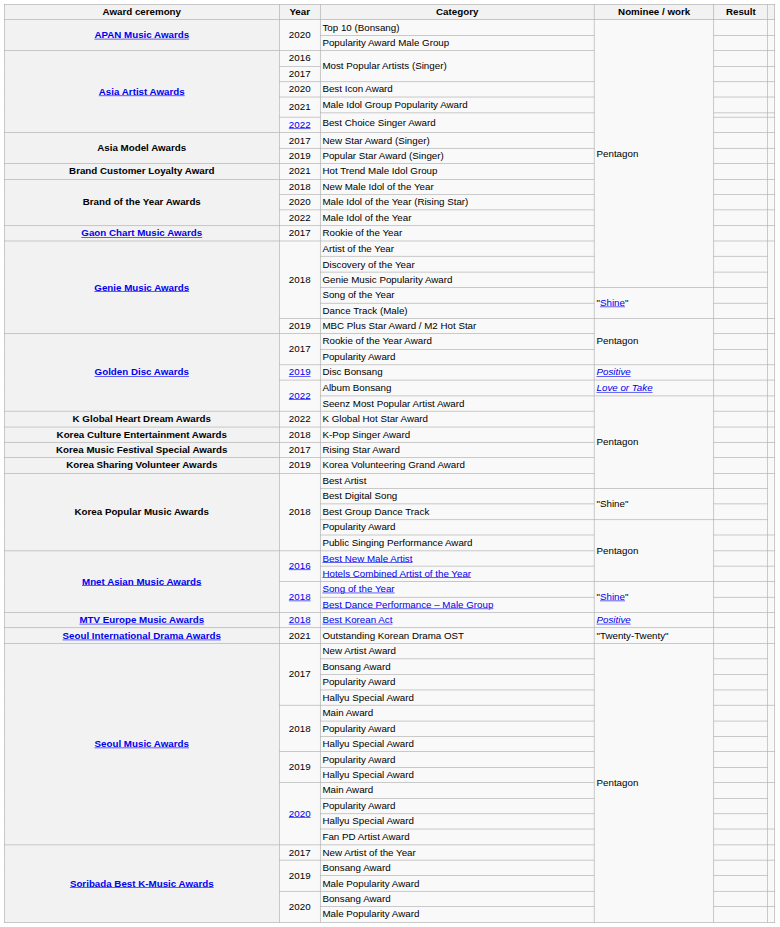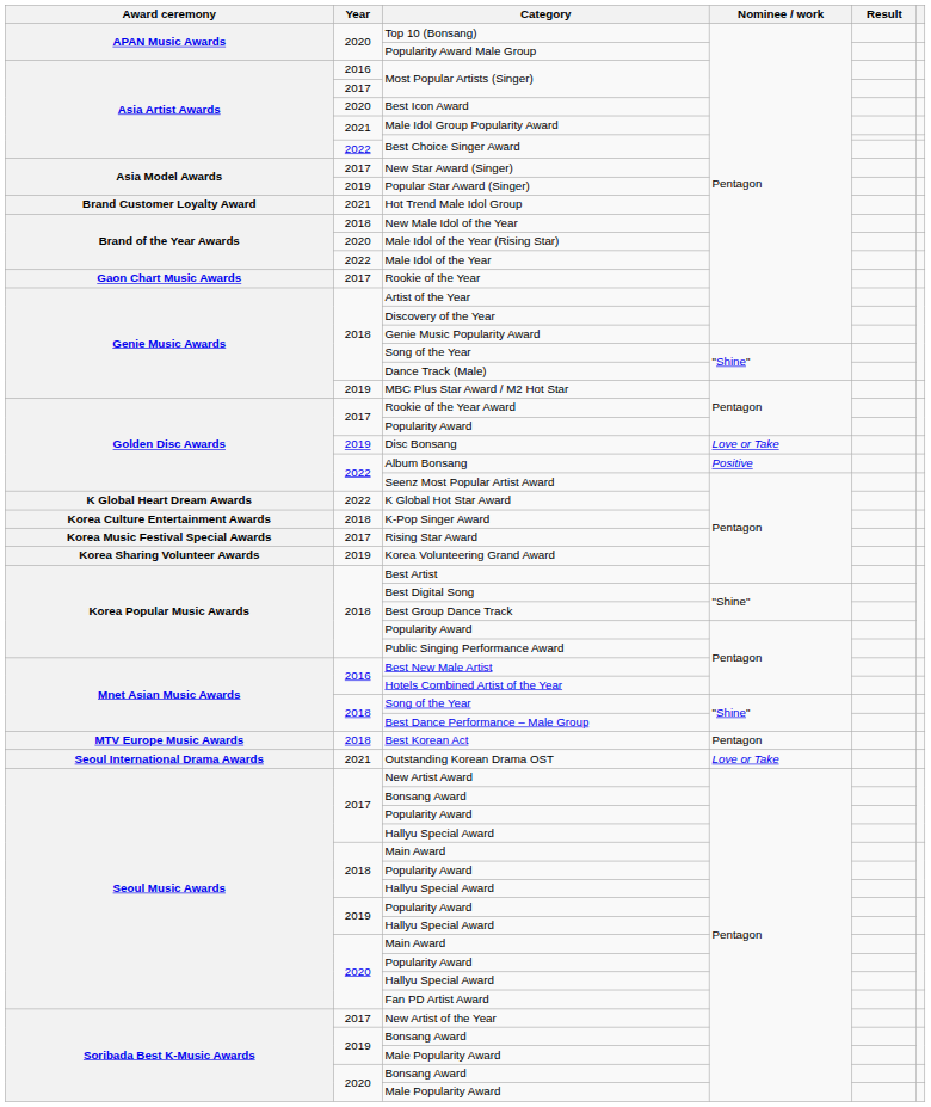 <table class="wikitable sortable plainrowheaders" style="width:100%">
 <tr>
 <th scope="col">Award ceremony</th>
 <th scope="col">Year</th>
 <th scope="col">Category</th>
 <th scope="col">Nominee / work</th>
 <th scope="col">Result</th>
 <th scope="col" class="unsortable"></th>
 </tr>
 <tr>
 <th scope="row" rowspan="2"><a href='#'>APAN Music Awards</a></th>
 <td rowspan="2" style="text-align:center">2020</td>
 <td>Top 10 (Bonsang)</td>
 <td rowspan="18">Pentagon</td>
 <td></td>
 <td style="text-align:center"></td>
 </tr>
 <tr>
 <td>Popularity Award Male Group</td>
 <td></td>
 <td style="text-align:center"></td>
 </tr>
 <tr>
 <th scope="row" rowspan="6"><a href='#'>Asia Artist Awards</a></th>
 <td style="text-align:center">2016</td>
 <td rowspan="2">Most Popular Artists (Singer)</td>
 <td></td>
 <td style="text-align:center"></td>
 </tr>
 <tr>
 <td style="text-align:center">2017</td>
 <td></td>
 <td style="text-align:center"></td>
 </tr>
 <tr>
 <td style="text-align:center">2020</td>
 <td>Best Icon Award</td>
 <td></td>
 <td style="text-align:center"></td>
 </tr>
 <tr>
 <td rowspan="2" style="text-align:center">2021</td>
 <td>Male Idol Group Popularity Award</td>
 <td></td>
 <td style="text-align:center"></td>
 </tr>
 <tr>
 <td rowspan="2">Best Choice Singer Award</td>
 <td></td>
 <td style="text-align:center"></td>
 </tr>
 <tr>
 <td style="text-align:center"><a href='#'>2022</a></td>
 <td></td>
 <td style="text-align:center"></td>
 </tr>
 <tr>
 <th scope="row" rowspan="2">Asia Model Awards</th>
 <td style="text-align:center">2017</td>
 <td>New Star Award (Singer)</td>
 <td></td>
 <td style="text-align:center"></td>
 </tr>
 <tr>
 <td style="text-align:center">2019</td>
 <td>Popular Star Award (Singer)</td>
 <td></td>
 <td style="text-align:center"></td>
 </tr>
 <tr>
 <th scope="row">Brand Customer Loyalty Award </th>
 <td style="text-align:center">2021</td>
 <td>Hot Trend Male Idol Group</td>
 <td></td>
 <td style="text-align:center"></td>
 </tr>
 <tr>
 <th scope=" row"rowspan="3">Brand of the Year Awards</th>
 <td style="text-align:center">2018</td>
 <td>New Male Idol of the Year</td>
 <td></td>
 <td style="text-align:center"></td>
 </tr>
 <tr>
 <td style="text-align:center">2020</td>
 <td>Male Idol of the Year (Rising Star)</td>
 <td></td>
 <td style="text-align:center"></td>
 </tr>
 <tr>
 <td style="text-align:center">2022</td>
 <td>Male Idol of the Year</td>
 <td></td>
 <td style="text-align:center"></td>
 </tr>
 <tr>
 <th scope="row"><a href='#'>Gaon Chart Music Awards</a></th>
 <td style="text-align:center">2017</td>
 <td>Rookie of the Year</td>
 <td></td>
 <td style="text-align:center"></td>
 </tr>
 <tr>
 <th scope="row" rowspan="6"><a href='#'>Genie Music Awards</a></th>
 <td rowspan="5" style="text-align:center">2018</td>
 <td>Artist of the Year</td>
 <td></td>
 <td rowspan="5" style="text-align:center"></td>
 </tr>
 <tr>
 <td>Discovery of the Year</td>
 <td></td>
 </tr>
 <tr>
 <td>Genie Music Popularity Award</td>
 <td></td>
 </tr>
 <tr>
 <td>Song of the Year</td>
 <td rowspan="2">"<a href='#'>Shine</a>"</td>
 <td></td>
 </tr>
 <tr>
 <td>Dance Track (Male)</td>
 <td></td>
 </tr>
 <tr>
 <td style="text-align:center">2019</td>
 <td>MBC Plus Star Award / M2 Hot Star</td>
 <td rowspan="3">Pentagon</td>
 <td></td>
 <td style="text-align:center"></td>
 </tr>
 <tr>
 <th scope="row" rowspan="5"><a href='#'>Golden Disc Awards</a></th>
 <td rowspan="2" style="text-align:center">2017</td>
 <td>Rookie of the Year Award</td>
 <td></td>
 <td rowspan="2" style="text-align:center"></td>
 </tr>
 <tr>
 <td>Popularity Award</td>
 <td></td>
 </tr>
 <tr>
 <td style="text-align:center"><a href='#'>2019</a></td>
 <td>Disc Bonsang</td>
-<td><a href='#'><em>Positive</em></a></td>
+<td><em><a href='#'>Love or Take</a></em></td>
 <td></td>
 <td style="text-align:center"></td>
 </tr>
 <tr>
 <td rowspan="2" style="text-align:center"><a href='#'>2022</a></td>
 <td>Album Bonsang</td>
-<td><em><a href='#'>Love or Take</a></em></td>
+<td><a href='#'><em>Positive</em></a></td>
 <td></td>
 <td style="text-align:center"></td>
 </tr>
 <tr>
 <td>Seenz Most Popular Artist Award</td>
 <td rowspan="6">Pentagon</td>
 <td></td>
 <td style="text-align:center"></td>
 </tr>
 <tr>
 <th scope="row">K Global Heart Dream Awards</th>
 <td style="text-align:center">2022</td>
 <td>K Global Hot Star Award</td>
 <td></td>
 <td style="text-align:center"></td>
 </tr>
 <tr>
 <th scope="row">Korea Culture Entertainment Awards</th>
 <td style="text-align:center">2018</td>
 <td>K-Pop Singer Award</td>
 <td></td>
 <td style="text-align:center"></td>
 </tr>
 <tr>
 <th scope="row">Korea Music Festival Special Awards</th>
 <td style="text-align:center">2017</td>
 <td>Rising Star Award</td>
 <td></td>
 <td style="text-align:center"></td>
 </tr>
 <tr>
 <th scope="row">Korea Sharing Volunteer Awards</th>
 <td style="text-align:center">2019</td>
 <td>Korea Volunteering Grand Award</td>
 <td></td>
 <td style="text-align:center"></td>
 </tr>
 <tr>
 <th scope="row" rowspan="5">Korea Popular Music Awards</th>
 <td rowspan="5" style="text-align:center">2018</td>
 <td>Best Artist</td>
 <td></td>
 <td rowspan="4" style="text-align:center"></td>
 </tr>
 <tr>
 <td>Best Digital Song</td>
 <td rowspan="2">"Shine"</td>
 <td></td>
 </tr>
 <tr>
 <td>Best Group Dance Track</td>
 <td></td>
 </tr>
 <tr>
 <td>Popularity Award</td>
 <td rowspan="4">Pentagon</td>
 <td></td>
 </tr>
 <tr>
 <td>Public Singing Performance Award</td>
 <td></td>
 <td style="text-align:center"></td>
 </tr>
 <tr>
 <th scope="row" rowspan="4"><a href='#'>Mnet Asian Music Awards</a></th>
 <td rowspan="2" style="text-align:center"><a href='#'>2016</a></td>
 <td><a href='#'>Best New Male Artist</a></td>
 <td></td>
 <td style="text-align:center"></td>
 </tr>
 <tr>
 <td><a href='#'>Hotels Combined Artist of the Year</a></td>
 <td></td>
 <td style="text-align:center"></td>
 </tr>
 <tr>
 <td rowspan="2" style="text-align:center"><a href='#'>2018</a></td>
 <td><a href='#'>Song of the Year</a></td>
 <td rowspan="2">"<a href='#'>Shine</a>"</td>
 <td></td>
 <td style="text-align:center"></td>
 </tr>
 <tr>
 <td><a href='#'>Best Dance Performance – Male Group</a></td>
 <td></td>
 <td style="text-align:center"></td>
 </tr>
 <tr>
 <th scope="row"><a href='#'>MTV Europe Music Awards</a></th>
 <td style="text-align:center"><a href='#'>2018</a></td>
 <td><a href='#'>Best Korean Act</a></td>
-<td><a href='#'><em>Positive</em></a></td>
+<td>Pentagon</td>
 <td></td>
 <td style="text-align:center"></td>
 </tr>
 <tr>
 <th scope="row"><a href='#'>Seoul International Drama Awards</a></th>
 <td style="text-align:center">2021</td>
 <td>Outstanding Korean Drama OST</td>
-<td>"Twenty-Twenty"</td>
+<td><em><a href='#'>Love or Take</a></em></td>
 <td></td>
 <td style="text-align:center"></td>
 </tr>
 <tr>
 <th scope="row" rowspan="13"><a href='#'>Seoul Music Awards</a></th>
 <td rowspan="4" style="text-align:center">2017</td>
 <td>New Artist Award</td>
 <td rowspan="18">Pentagon</td>
 <td></td>
 <td rowspan="4"></td>
 </tr>
 <tr>
 <td>Bonsang Award</td>
 <td></td>
 </tr>
 <tr>
 <td>Popularity Award</td>
 <td></td>
 </tr>
 <tr>
 <td>Hallyu Special Award</td>
 <td></td>
 </tr>
 <tr>
 <td rowspan="3" style="text-align:center">2018</td>
 <td>Main Award</td>
 <td></td>
 <td rowspan="3" style="text-align:center"></td>
 </tr>
 <tr>
 <td>Popularity Award</td>
 <td></td>
 </tr>
 <tr>
 <td>Hallyu Special Award</td>
 <td></td>
 </tr>
 <tr>
 <td rowspan="2" style="text-align:center">2019</td>
 <td>Popularity Award</td>
 <td></td>
 <td rowspan="2" style="text-align:center"></td>
 </tr>
 <tr>
 <td>Hallyu Special Award</td>
 <td></td>
 </tr>
 <tr>
 <td rowspan="4" style="text-align:center"><a href='#'>2020</a></td>
 <td>Main Award</td>
 <td></td>
 <td rowspan="3" style="text-align:center"></td>
 </tr>
 <tr>
 <td>Popularity Award</td>
 <td></td>
 </tr>
 <tr>
 <td>Hallyu Special Award</td>
 <td></td>
 </tr>
 <tr>
 <td>Fan PD Artist Award</td>
 <td></td>
 <td style="text-align:center"></td>
 </tr>
 <tr>
 <th scope="row" rowspan="5"><a href='#'>Soribada Best K-Music Awards</a></th>
 <td style="text-align:center">2017</td>
 <td>New Artist of the Year</td>
 <td></td>
 <td style="text-align:center"></td>
 </tr>
 <tr>
 <td rowspan="2" style="text-align:center">2019</td>
 <td>Bonsang Award</td>
 <td></td>
 <td rowspan="2" style="text-align:center"></td>
 </tr>
 <tr>
 <td>Male Popularity Award</td>
 <td></td>
 </tr>
 <tr>
 <td rowspan="2" style="text-align:center">2020</td>
 <td>Bonsang Award</td>
 <td></td>
 <td style="text-align:center"></td>
 </tr>
 <tr>
 <td>Male Popularity Award</td>
 <td></td>
 <td style="text-align:center"></td>
 </tr>
 </table>
